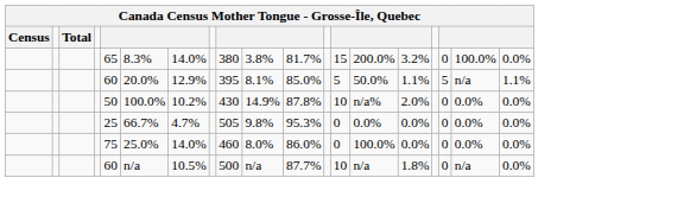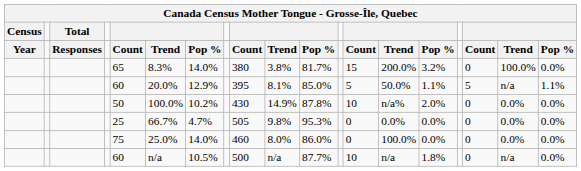 <table class="wikitable">
 <tr>
 <th colspan="19">Canada Census Mother Tongue - Grosse-Île, Quebec</th>
 </tr>
 <tr>
 <th>Census</th>
 <td></td>
 <th>Total</th>
 <td colspan="1"></td>
 <th colspan="3"></th>
 <td colspan="1"></td>
 <th colspan="3"></th>
 <td colspan="1"></td>
 <th colspan="3"></th>
 <td colspan="1"></td>
 <th colspan="3"></th>
+</tr>
+<tr>
+<th>Year</th>
+<td></td>
+<th>Responses</th>
+<td></td>
+<th>Count</th>
+<th>Trend</th>
+<th>Pop %</th>
+<td></td>
+<th>Count</th>
+<th>Trend</th>
+<th>Pop %</th>
+<td></td>
+<th>Count</th>
+<th>Trend</th>
+<th>Pop %</th>
+<td></td>
+<th>Count</th>
+<th>Trend</th>
+<th>Pop %</th>
 </tr>
 <tr>
 <td></td>
 <td></td>
 <td></td>
 <td></td>
 <td>65</td>
 <td> 8.3%</td>
 <td>14.0%</td>
 <td></td>
 <td>380</td>
 <td> 3.8%</td>
 <td>81.7%</td>
 <td></td>
 <td>15</td>
 <td> 200.0%</td>
 <td>3.2%</td>
 <td></td>
 <td>0</td>
 <td> 100.0%</td>
 <td>0.0%</td>
 </tr>
 <tr>
 <td></td>
 <td></td>
 <td></td>
 <td></td>
 <td>60</td>
 <td> 20.0%</td>
 <td>12.9%</td>
 <td></td>
 <td>395</td>
 <td> 8.1%</td>
 <td>85.0%</td>
 <td></td>
 <td>5</td>
 <td> 50.0%</td>
 <td>1.1%</td>
 <td></td>
 <td>5</td>
 <td> n/a</td>
 <td>1.1%</td>
 </tr>
 <tr>
 <td></td>
 <td></td>
 <td></td>
 <td></td>
 <td>50</td>
 <td> 100.0%</td>
 <td>10.2%</td>
 <td></td>
 <td>430</td>
 <td> 14.9%</td>
 <td>87.8%</td>
 <td></td>
 <td>10</td>
 <td> n/a%</td>
 <td>2.0%</td>
 <td></td>
 <td>0</td>
 <td> 0.0%</td>
 <td>0.0%</td>
 </tr>
 <tr>
 <td></td>
 <td></td>
 <td></td>
 <td></td>
 <td>25</td>
 <td> 66.7%</td>
 <td>4.7%</td>
 <td></td>
 <td>505</td>
 <td> 9.8%</td>
 <td>95.3%</td>
 <td></td>
 <td>0</td>
 <td> 0.0%</td>
 <td>0.0%</td>
 <td></td>
 <td>0</td>
 <td> 0.0%</td>
 <td>0.0%</td>
 </tr>
 <tr>
 <td></td>
 <td></td>
 <td></td>
 <td></td>
 <td>75</td>
 <td> 25.0%</td>
 <td>14.0%</td>
 <td></td>
 <td>460</td>
 <td> 8.0%</td>
 <td>86.0%</td>
 <td></td>
 <td>0</td>
 <td> 100.0%</td>
 <td>0.0%</td>
 <td></td>
 <td>0</td>
 <td> 0.0%</td>
 <td>0.0%</td>
 </tr>
 <tr>
 <td></td>
 <td></td>
 <td></td>
 <td></td>
 <td>60</td>
 <td>n/a</td>
 <td>10.5%</td>
 <td></td>
 <td>500</td>
 <td>n/a</td>
 <td>87.7%</td>
 <td></td>
 <td>10</td>
 <td>n/a</td>
 <td>1.8%</td>
 <td></td>
 <td>0</td>
 <td>n/a</td>
 <td>0.0%</td>
 </tr>
 </table>
